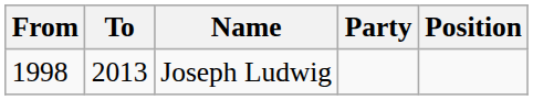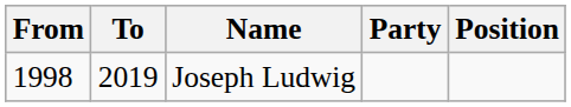 <table class="wikitable">
 <tr>
 <th>From</th>
 <th>To</th>
 <th>Name</th>
 <th>Party</th>
 <th>Position</th>
 </tr>
 <tr>
 <td>1998</td>
-<td>2013</td>
+<td>2019</td>
 <td>Joseph Ludwig</td>
 <td></td>
 <td></td>
 </tr>
 </table>
